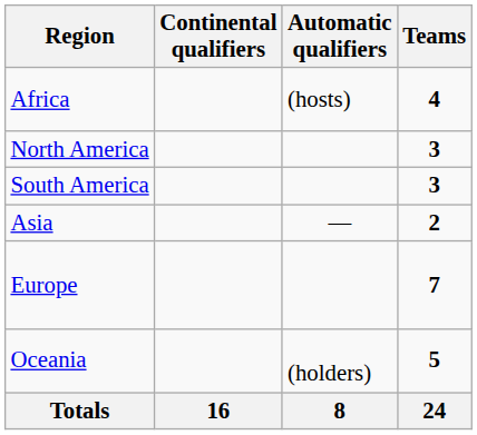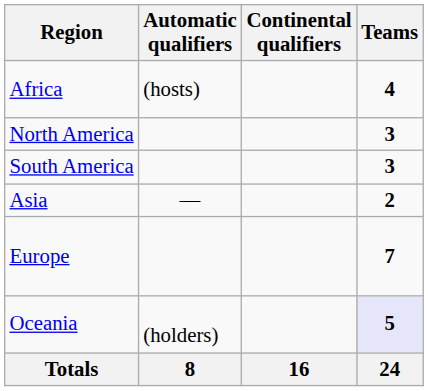 <table class="wikitable">
 <tr>
 <th>Region</th>
+<th>Automatic <br> qualifiers</th>
 <th>Continental <br> qualifiers</th>
-<th>Automatic <br> qualifiers</th>
 <th>Teams</th>
 </tr>
 <tr>
 <td><a href='#'>Africa</a></td>
+<td> (hosts)</td>
 <td><br><br></td>
-<td> (hosts)</td>
 <td style="text-align:center;font-weight:bold;">4</td>
 </tr>
 <tr>
 <td><a href='#'>North America</a></td>
+<td></td>
 <td><br></td>
-<td></td>
 <td style="text-align:center;font-weight:bold;">3</td>
 </tr>
 <tr>
 <td><a href='#'>South America</a></td>
+<td></td>
 <td><br></td>
-<td></td>
 <td style="text-align:center;font-weight:bold;">3</td>
 </tr>
 <tr>
 <td><a href='#'>Asia</a></td>
+<td align=center>—</td>
 <td><br></td>
-<td align=center>—</td>
 <td style="text-align:center;font-weight:bold;">2</td>
 </tr>
 <tr>
 <td><a href='#'>Europe</a></td>
+<td><br><br></td>
 <td> <br> <br><br></td>
-<td><br><br></td>
 <td style="text-align:center;font-weight:bold;">7</td>
 </tr>
 <tr>
 <td><a href='#'>Oceania</a></td>
+<td><br> (holders)</td>
 <td><br><br></td>
-<td><br> (holders)</td>
-<td style="text-align:center;font-weight:bold;">5</td>
+<td style="background: lavender; text-align:center;font-weight:bold;">5</td>
 </tr>
 <tr>
 <th>Totals</th>
+<th>8</th>
 <th>16</th>
-<th>8</th>
 <th>24</th>
 </tr>
 </table>
